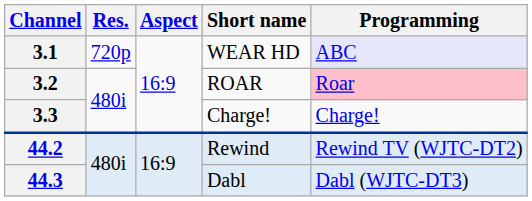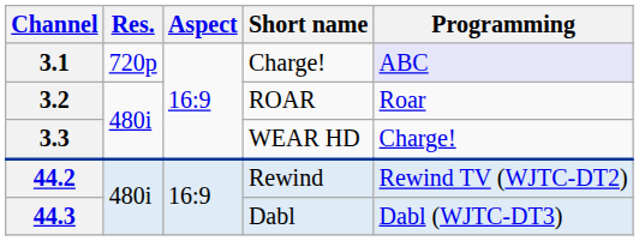 <table class="wikitable">
 <tr>
 <th scope = "col"><a href='#'>Channel</a></th>
 <th scope = "col"><a href='#'>Res.</a></th>
 <th scope = "col"><a href='#'>Aspect</a></th>
 <th scope = "col">Short name</th>
 <th scope = "col">Programming</th>
 </tr>
 <tr>
 <th scope = "row">3.1</th>
 <td><a href='#'>720p</a></td>
 <td rowspan=3><a href='#'>16:9</a></td>
-<td>WEAR HD</td>
+<td>Charge!</td>
 <td style="background: lavender;"><a href='#'>ABC</a></td>
 </tr>
 <tr>
 <th scope = "row">3.2</th>
 <td rowspan=2><a href='#'>480i</a></td>
 <td>ROAR</td>
-<td style="background: pink;"><a href='#'>Roar</a></td>
+<td><a href='#'>Roar</a></td>
 </tr>
 <tr>
 <th scope = "row">3.3</th>
-<td>Charge!</td>
+<td>WEAR HD</td>
 <td><a href='#'>Charge!</a></td>
 </tr>
 <tr style="background-color:#DFEBF6; border-top: 2px solid #003399;">
 <th scope = "row"><a href='#'>44.2</a></th>
 <td rowspan=2>480i</td>
 <td rowspan=2>16:9</td>
 <td>Rewind</td>
 <td><a href='#'>Rewind TV</a> (<a href='#'>WJTC-DT2</a>)</td>
 </tr>
 <tr style="background-color:#DFEBF6;">
 <th scope = "row"><a href='#'>44.3</a></th>
 <td>Dabl</td>
 <td><a href='#'>Dabl</a> (<a href='#'>WJTC-DT3</a>)</td>
 </tr>
 </table>
